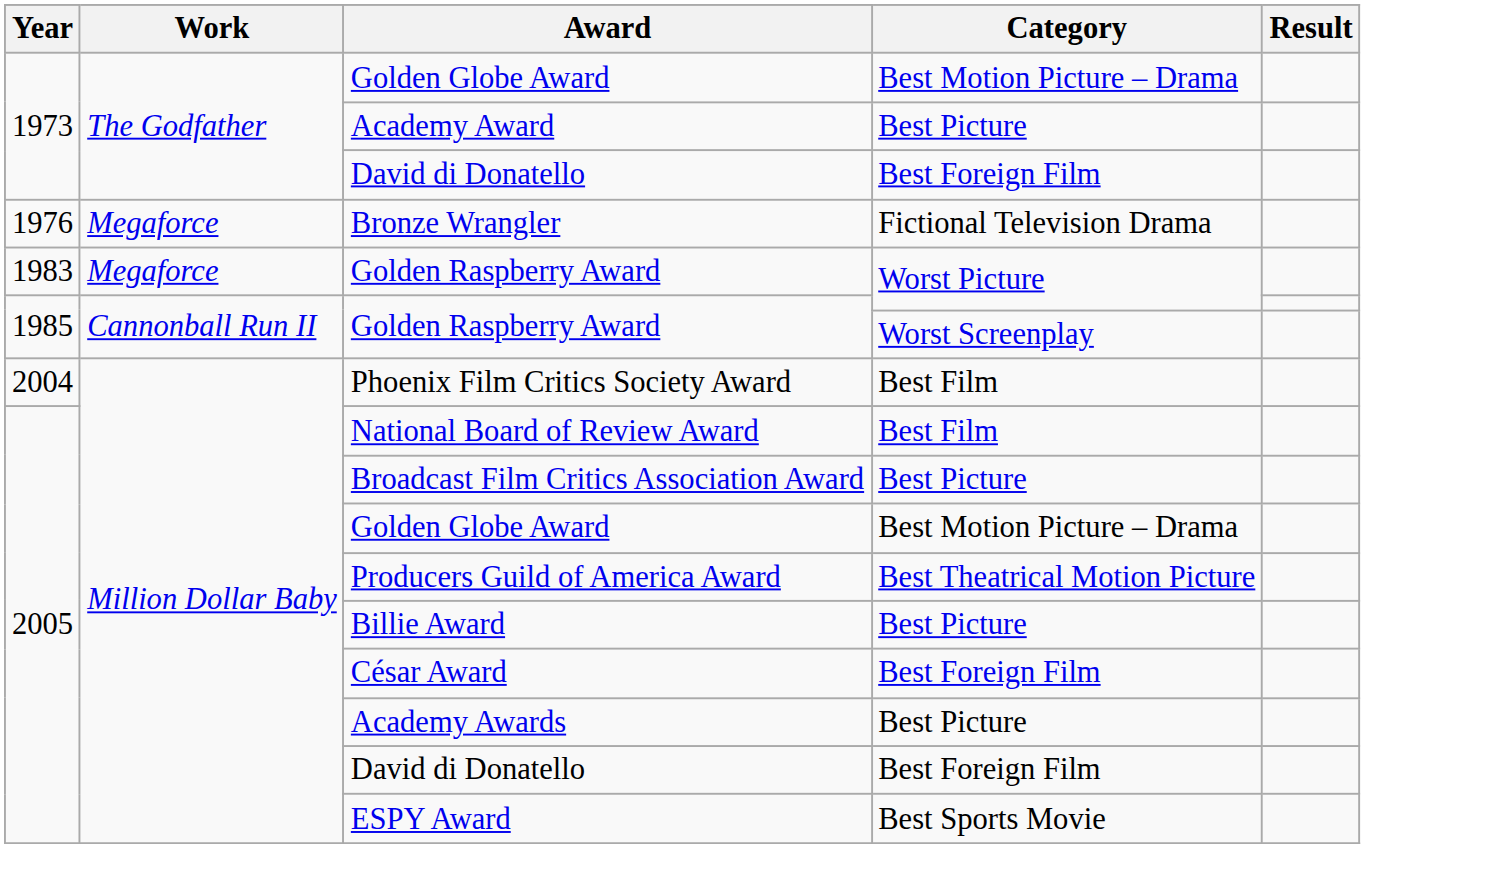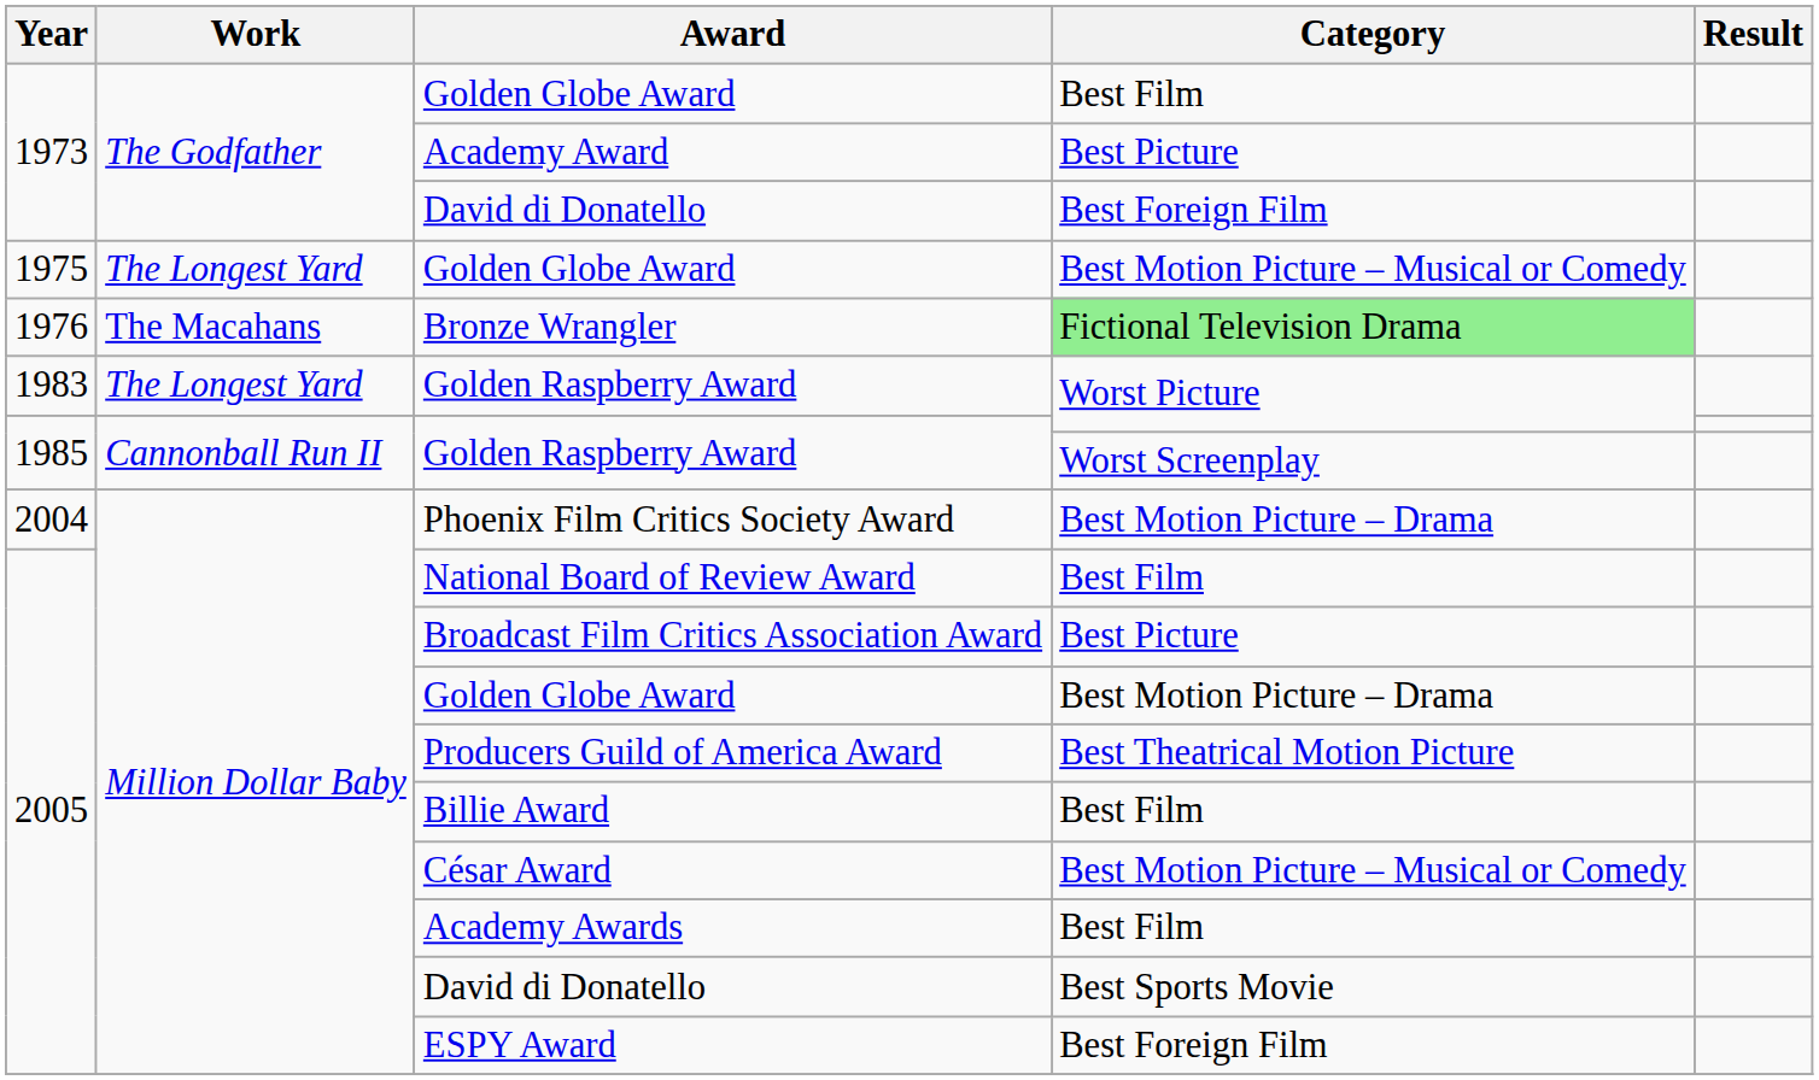 <table class="wikitable">
 <tr align="center">
 <th>Year</th>
 <th>Work</th>
 <th>Award</th>
 <th>Category</th>
 <th>Result</th>
 </tr>
 <tr>
 <td rowspan=3>1973</td>
 <td rowspan=3><em><a href='#'>The Godfather</a></em></td>
 <td><a href='#'>Golden Globe Award</a></td>
-<td><a href='#'>Best Motion Picture – Drama</a></td>
+<td>Best Film</td>
 <td></td>
 </tr>
 <tr>
 <td><a href='#'>Academy Award</a></td>
 <td><a href='#'>Best Picture</a></td>
 <td></td>
 </tr>
 <tr>
 <td><a href='#'>David di Donatello</a></td>
 <td><a href='#'>Best Foreign Film</a></td>
 <td></td>
 </tr>
 <tr>
+<td>1975</td>
+<td><em><a href='#'>The Longest Yard</a></em></td>
+<td><a href='#'>Golden Globe Award</a></td>
+<td><a href='#'>Best Motion Picture – Musical or Comedy</a></td>
+<td></td>
+</tr>
+<tr>
 <td>1976</td>
-<td><em><a href='#'>Megaforce</a></em></td>
+<td><a href='#'>The Macahans</a></td>
 <td><a href='#'>Bronze Wrangler</a></td>
-<td>Fictional Television Drama</td>
+<td style="background: lightgreen;">Fictional Television Drama</td>
 <td></td>
 </tr>
 <tr>
 <td>1983</td>
-<td><em><a href='#'>Megaforce</a></em></td>
+<td><em><a href='#'>The Longest Yard</a></em></td>
 <td><a href='#'>Golden Raspberry Award</a></td>
 <td rowspan=2><a href='#'>Worst Picture</a></td>
 <td></td>
 </tr>
 <tr>
 <td rowspan=2>1985</td>
 <td rowspan=2><em><a href='#'>Cannonball Run II</a></em></td>
 <td rowspan=2><a href='#'>Golden Raspberry Award</a></td>
 <td></td>
 </tr>
 <tr>
 <td><a href='#'>Worst Screenplay</a></td>
 <td></td>
 </tr>
 <tr>
 <td>2004</td>
 <td rowspan=10><em><a href='#'>Million Dollar Baby</a></em></td>
 <td>Phoenix Film Critics Society Award</td>
-<td>Best Film</td>
+<td><a href='#'>Best Motion Picture – Drama</a></td>
 <td></td>
 </tr>
 <tr>
 <td rowspan=9>2005</td>
 <td><a href='#'>National Board of Review Award</a></td>
 <td><a href='#'>Best Film</a></td>
 <td></td>
 </tr>
 <tr>
 <td><a href='#'>Broadcast Film Critics Association Award</a></td>
 <td><a href='#'>Best Picture</a></td>
 <td></td>
 </tr>
 <tr>
 <td><a href='#'>Golden Globe Award</a></td>
 <td>Best Motion Picture – Drama</td>
 <td></td>
 </tr>
 <tr>
 <td><a href='#'>Producers Guild of America Award</a></td>
 <td><a href='#'>Best Theatrical Motion Picture</a></td>
 <td></td>
 </tr>
 <tr>
 <td><a href='#'>Billie Award</a></td>
-<td><a href='#'>Best Picture</a></td>
+<td>Best Film</td>
 <td></td>
 </tr>
 <tr>
 <td><a href='#'>César Award</a></td>
-<td><a href='#'>Best Foreign Film</a></td>
+<td><a href='#'>Best Motion Picture – Musical or Comedy</a></td>
 <td></td>
 </tr>
 <tr>
 <td><a href='#'>Academy Awards</a></td>
-<td>Best Picture</td>
+<td>Best Film</td>
 <td></td>
 </tr>
 <tr>
 <td>David di Donatello</td>
-<td>Best Foreign Film</td>
+<td>Best Sports Movie</td>
 <td></td>
 </tr>
 <tr>
 <td><a href='#'>ESPY Award</a></td>
-<td>Best Sports Movie</td>
+<td>Best Foreign Film</td>
 <td></td>
 </tr>
 <tr>
 </tr>
 </table>
